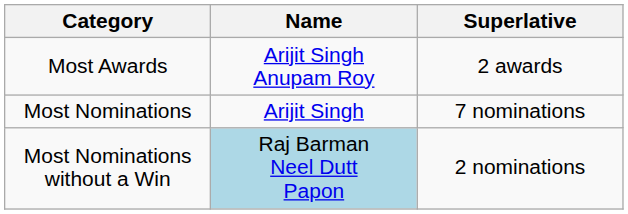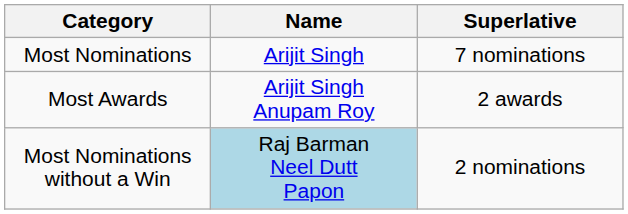 <table class="wikitable" style="text-align: center">
 <tr>
 <th width="150"><strong>Category</strong></th>
 <th width="150"><strong>Name</strong></th>
 <th width="150"><strong>Superlative</strong></th>
 </tr>
 <tr>
+<td>Most Nominations</td>
+<td><a href='#'>Arijit Singh</a></td>
+<td>7 nominations</td>
+</tr>
+<tr>
 <td>Most Awards</td>
 <td><a href='#'>Arijit Singh</a> <br><a href='#'>Anupam Roy</a></td>
 <td>2 awards</td>
-</tr>
-<tr>
-<td>Most Nominations</td>
-<td><a href='#'>Arijit Singh</a></td>
-<td>7 nominations</td>
 </tr>
 <tr>
 <td>Most Nominations without a Win</td>
 <td style="background: lightblue;">Raj Barman<br><a href='#'>Neel Dutt</a><br><a href='#'>Papon</a></td>
 <td>2 nominations</td>
 </tr>
 </table>
